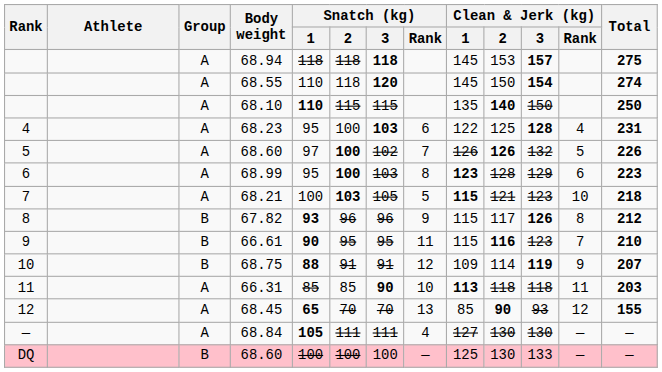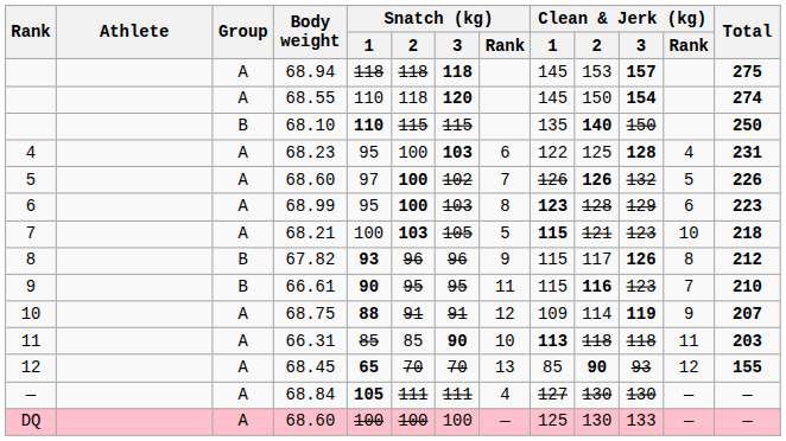 <table class = "wikitable" style="text-align:center;">
 <tr>
 <th rowspan=2 width=40>Rank</th>
 <th rowspan=2 width=250>Athlete</th>
 <th rowspan=2 width=50>Group</th>
 <th rowspan=2 width=60>Body weight</th>
 <th colspan=4>Snatch (kg)</th>
 <th colspan=4>Clean & Jerk (kg)</th>
 <th rowspan=2 width=60>Total</th>
 </tr>
 <tr>
 <th width=40>1</th>
 <th width=40>2</th>
 <th width=40>3</th>
 <th width=40>Rank</th>
 <th width=40>1</th>
 <th width=40>2</th>
 <th width=40>3</th>
 <th width=40>Rank</th>
 </tr>
 <tr>
 <td></td>
 <td align=left></td>
 <td>A</td>
 <td>68.94</td>
 <td><s>118 </s></td>
 <td><s>118 </s></td>
 <td><strong>118</strong></td>
 <td></td>
 <td>145</td>
 <td>153</td>
 <td><strong>157</strong></td>
 <td></td>
 <td><strong>275</strong></td>
 </tr>
 <tr>
 <td></td>
 <td align=left></td>
 <td>A</td>
 <td>68.55</td>
 <td>110</td>
 <td>118</td>
 <td><strong>120</strong></td>
 <td></td>
 <td>145</td>
 <td>150</td>
 <td><strong>154</strong></td>
 <td></td>
 <td><strong>274</strong></td>
 </tr>
 <tr>
 <td></td>
 <td align=left></td>
-<td>A</td>
+<td>B</td>
 <td>68.10</td>
 <td><strong>110</strong></td>
 <td><s>115 </s></td>
 <td><s>115 </s></td>
 <td></td>
 <td>135</td>
 <td><strong>140</strong></td>
 <td><s>150 </s></td>
 <td></td>
 <td><strong>250</strong></td>
 </tr>
 <tr>
 <td>4</td>
 <td align=left></td>
 <td>A</td>
 <td>68.23</td>
 <td>95</td>
 <td>100</td>
 <td><strong>103</strong></td>
 <td>6</td>
 <td>122</td>
 <td>125</td>
 <td><strong>128</strong></td>
 <td>4</td>
 <td><strong>231</strong></td>
 </tr>
 <tr>
 <td>5</td>
 <td align=left></td>
 <td>A</td>
 <td>68.60</td>
 <td>97</td>
 <td><strong>100</strong></td>
 <td><s>102 </s></td>
 <td>7</td>
 <td><s>126 </s></td>
 <td><strong>126</strong></td>
 <td><s>132 </s></td>
 <td>5</td>
 <td><strong>226</strong></td>
 </tr>
 <tr>
 <td>6</td>
 <td align=left></td>
 <td>A</td>
 <td>68.99</td>
 <td>95</td>
 <td><strong>100</strong></td>
 <td><s>103 </s></td>
 <td>8</td>
 <td><strong>123</strong></td>
 <td><s>128 </s></td>
 <td><s>129 </s></td>
 <td>6</td>
 <td><strong>223</strong></td>
 </tr>
 <tr>
 <td>7</td>
 <td align=left></td>
 <td>A</td>
 <td>68.21</td>
 <td>100</td>
 <td><strong>103</strong></td>
 <td><s>105 </s></td>
 <td>5</td>
 <td><strong>115</strong></td>
 <td><s>121 </s></td>
 <td><s>123 </s></td>
 <td>10</td>
 <td><strong>218</strong></td>
 </tr>
 <tr>
 <td>8</td>
 <td align=left></td>
 <td>B</td>
 <td>67.82</td>
 <td><strong>93</strong></td>
 <td><s>96 </s></td>
 <td><s>96 </s></td>
 <td>9</td>
 <td>115</td>
 <td>117</td>
 <td><strong>126</strong></td>
 <td>8</td>
 <td><strong>212</strong></td>
 </tr>
 <tr>
 <td>9</td>
 <td align=left></td>
 <td>B</td>
 <td>66.61</td>
 <td><strong>90</strong></td>
 <td><s>95 </s></td>
 <td><s>95 </s></td>
 <td>11</td>
 <td>115</td>
 <td><strong>116</strong></td>
 <td><s>123 </s></td>
 <td>7</td>
 <td><strong>210</strong></td>
 </tr>
 <tr>
 <td>10</td>
 <td align=left></td>
-<td>B</td>
+<td>A</td>
 <td>68.75</td>
 <td><strong>88</strong></td>
 <td><s>91 </s></td>
 <td><s>91 </s></td>
 <td>12</td>
 <td>109</td>
 <td>114</td>
 <td><strong>119</strong></td>
 <td>9</td>
 <td><strong>207</strong></td>
 </tr>
 <tr>
 <td>11</td>
 <td align=left></td>
 <td>A</td>
 <td>66.31</td>
 <td><s>85 </s></td>
 <td>85</td>
 <td><strong>90</strong></td>
 <td>10</td>
 <td><strong>113</strong></td>
 <td><s>118 </s></td>
 <td><s>118 </s></td>
 <td>11</td>
 <td><strong>203</strong></td>
 </tr>
 <tr>
 <td>12</td>
 <td align=left></td>
 <td>A</td>
 <td>68.45</td>
 <td><strong>65</strong></td>
 <td><s>70 </s></td>
 <td><s>70 </s></td>
 <td>13</td>
 <td>85</td>
 <td><strong>90</strong></td>
 <td><s>93 </s></td>
 <td>12</td>
 <td><strong>155</strong></td>
 </tr>
 <tr>
 <td>—</td>
 <td align=left></td>
 <td>A</td>
 <td>68.84</td>
 <td><strong>105</strong></td>
 <td><s>111 </s></td>
 <td><s>111 </s></td>
 <td>4</td>
 <td><s>127 </s></td>
 <td><s>130 </s></td>
 <td><s>130 </s></td>
 <td>—</td>
 <td>—</td>
 </tr>
 <tr bgcolor=pink>
 <td>DQ</td>
 <td align=left></td>
-<td>B</td>
+<td>A</td>
 <td>68.60</td>
 <td><s>100 </s></td>
 <td><s>100 </s></td>
 <td>100</td>
 <td>—</td>
 <td>125</td>
 <td>130</td>
 <td>133</td>
 <td>—</td>
 <td>—</td>
 </tr>
 </table>
